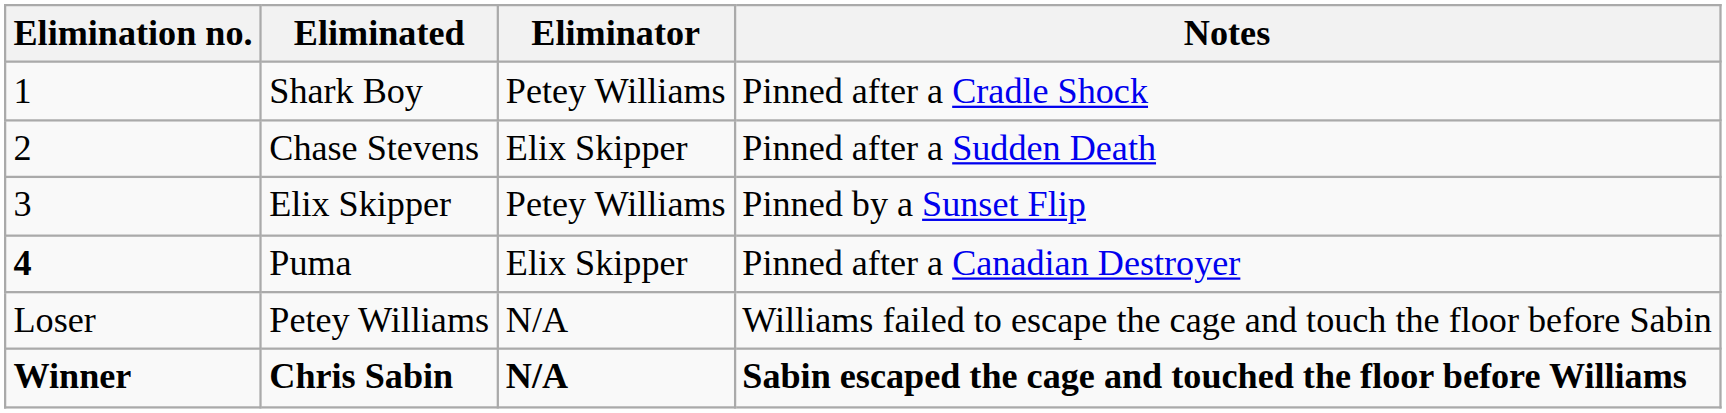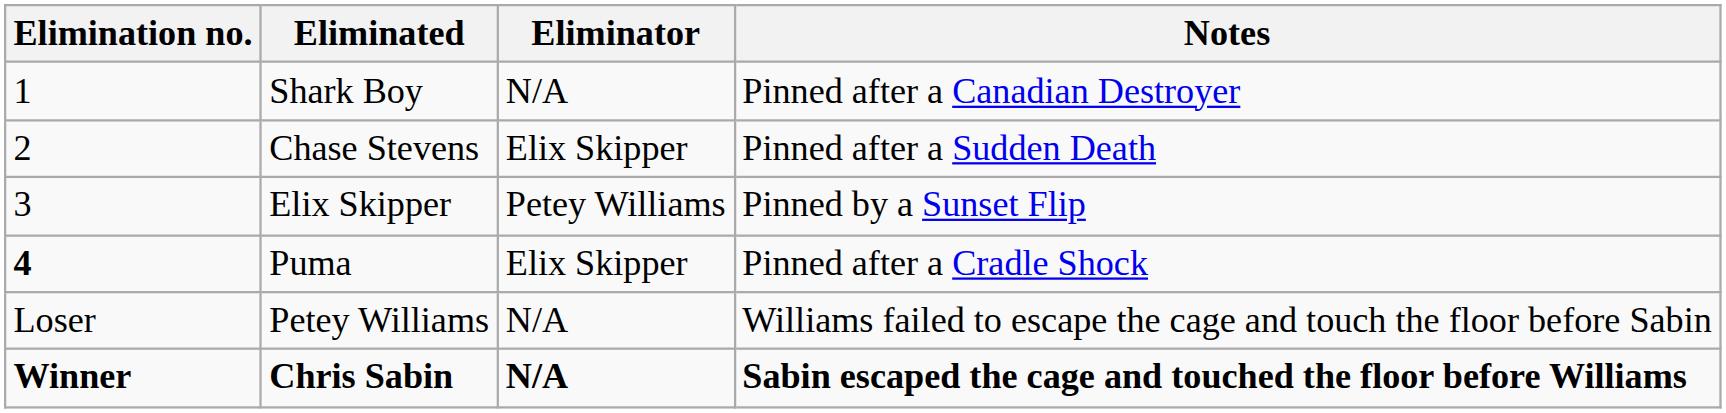 <table class="wikitable sortable">
 <tr>
 <th>Elimination no.</th>
 <th>Eliminated</th>
 <th>Eliminator</th>
 <th>Notes</th>
 </tr>
 <tr>
 <td>1</td>
 <td>Shark Boy</td>
-<td>Petey Williams</td>
-<td>Pinned after a <a href='#'>Cradle Shock</a></td>
+<td>N/A</td>
+<td>Pinned after a <a href='#'>Canadian Destroyer</a></td>
 </tr>
 <tr>
 <td>2</td>
 <td>Chase Stevens</td>
 <td>Elix Skipper</td>
 <td>Pinned after a <a href='#'>Sudden Death</a></td>
 </tr>
 <tr>
 <td>3</td>
 <td>Elix Skipper</td>
 <td>Petey Williams</td>
 <td>Pinned by a <a href='#'>Sunset Flip</a></td>
 </tr>
 <tr>
 <td><strong>4</strong></td>
 <td>Puma</td>
 <td>Elix Skipper</td>
-<td>Pinned after a <a href='#'>Canadian Destroyer</a></td>
+<td>Pinned after a <a href='#'>Cradle Shock</a></td>
 </tr>
 <tr>
 <td>Loser</td>
 <td>Petey Williams</td>
 <td>N/A</td>
 <td>Williams failed to escape the cage and touch the floor before Sabin</td>
 </tr>
 <tr>
 <td><strong>Winner</strong></td>
 <td><strong>Chris Sabin</strong></td>
 <td><strong>N/A</strong></td>
 <td><strong>Sabin escaped the cage and touched the floor before Williams</strong></td>
 </tr>
 </table>
